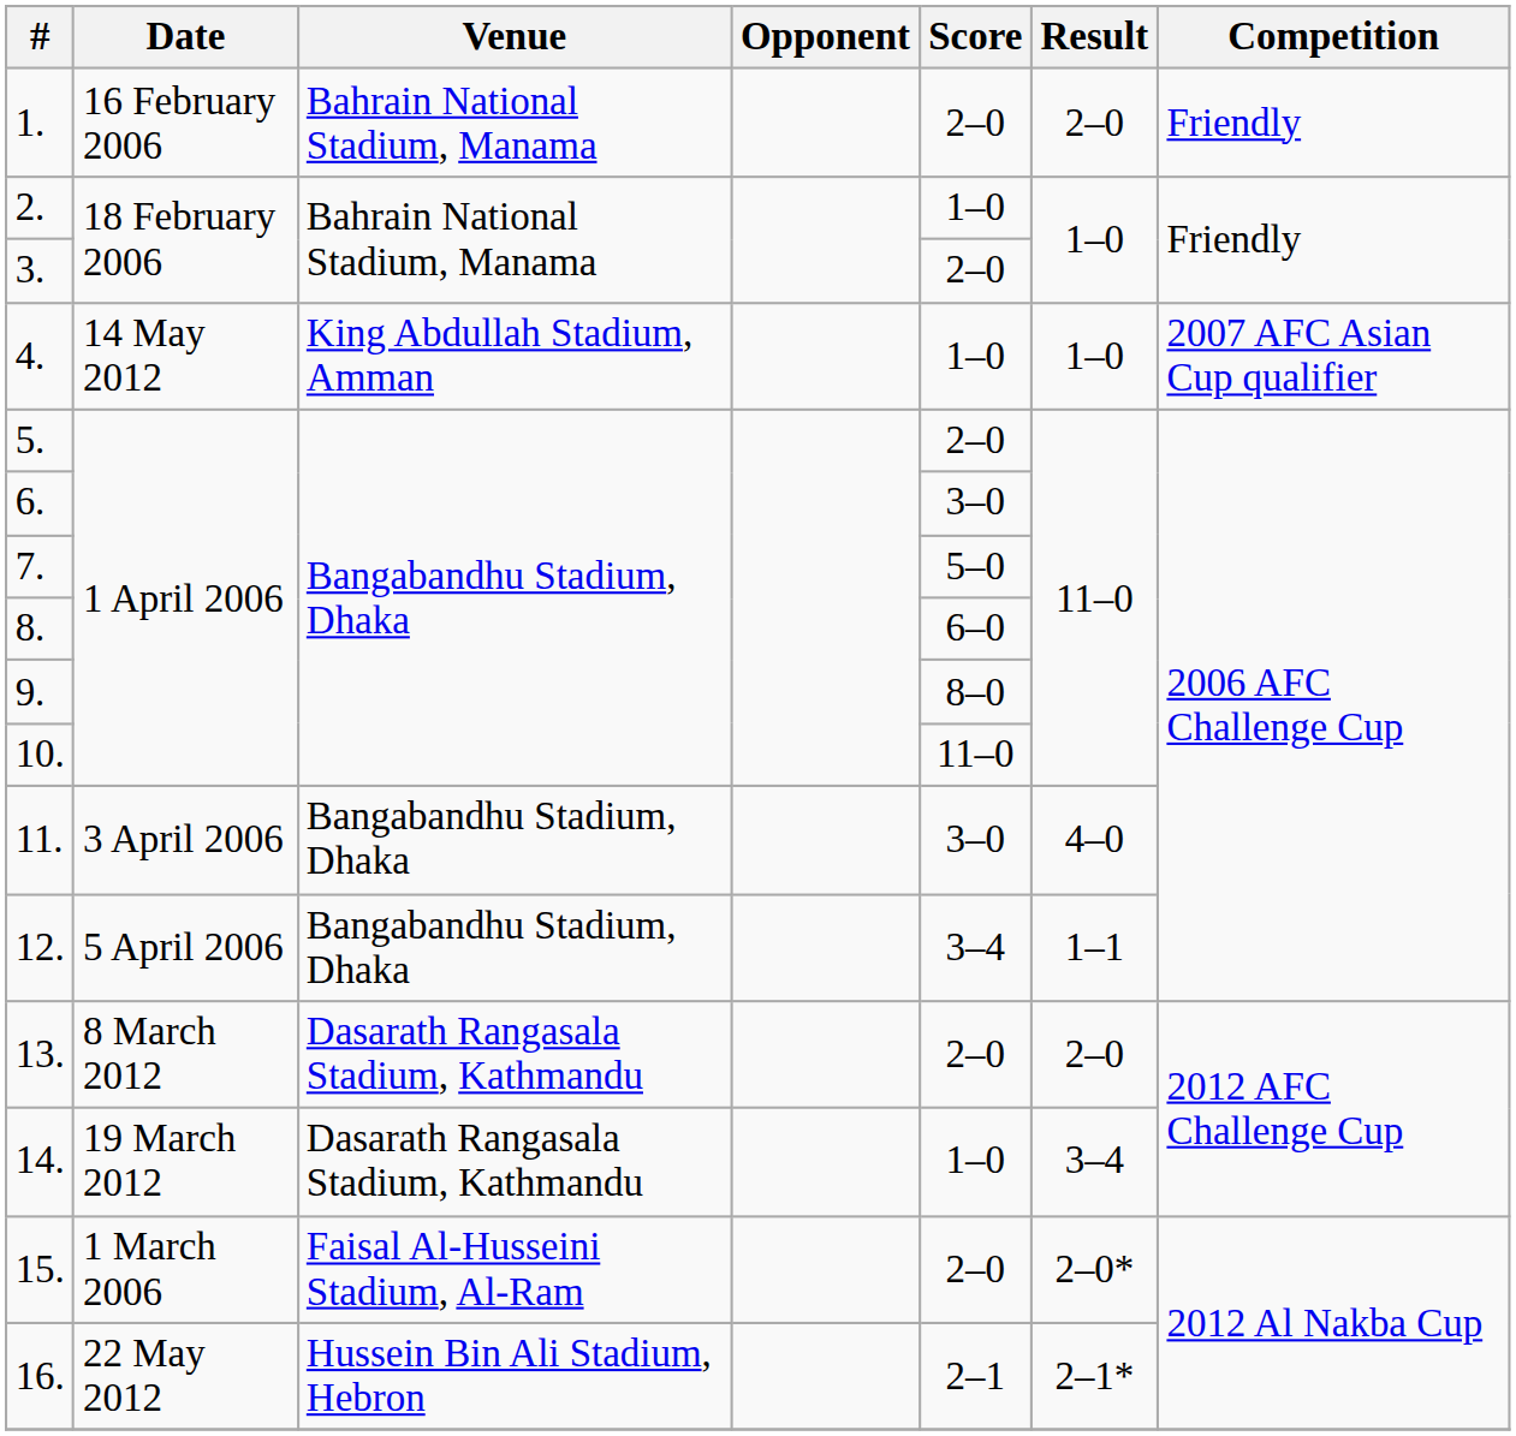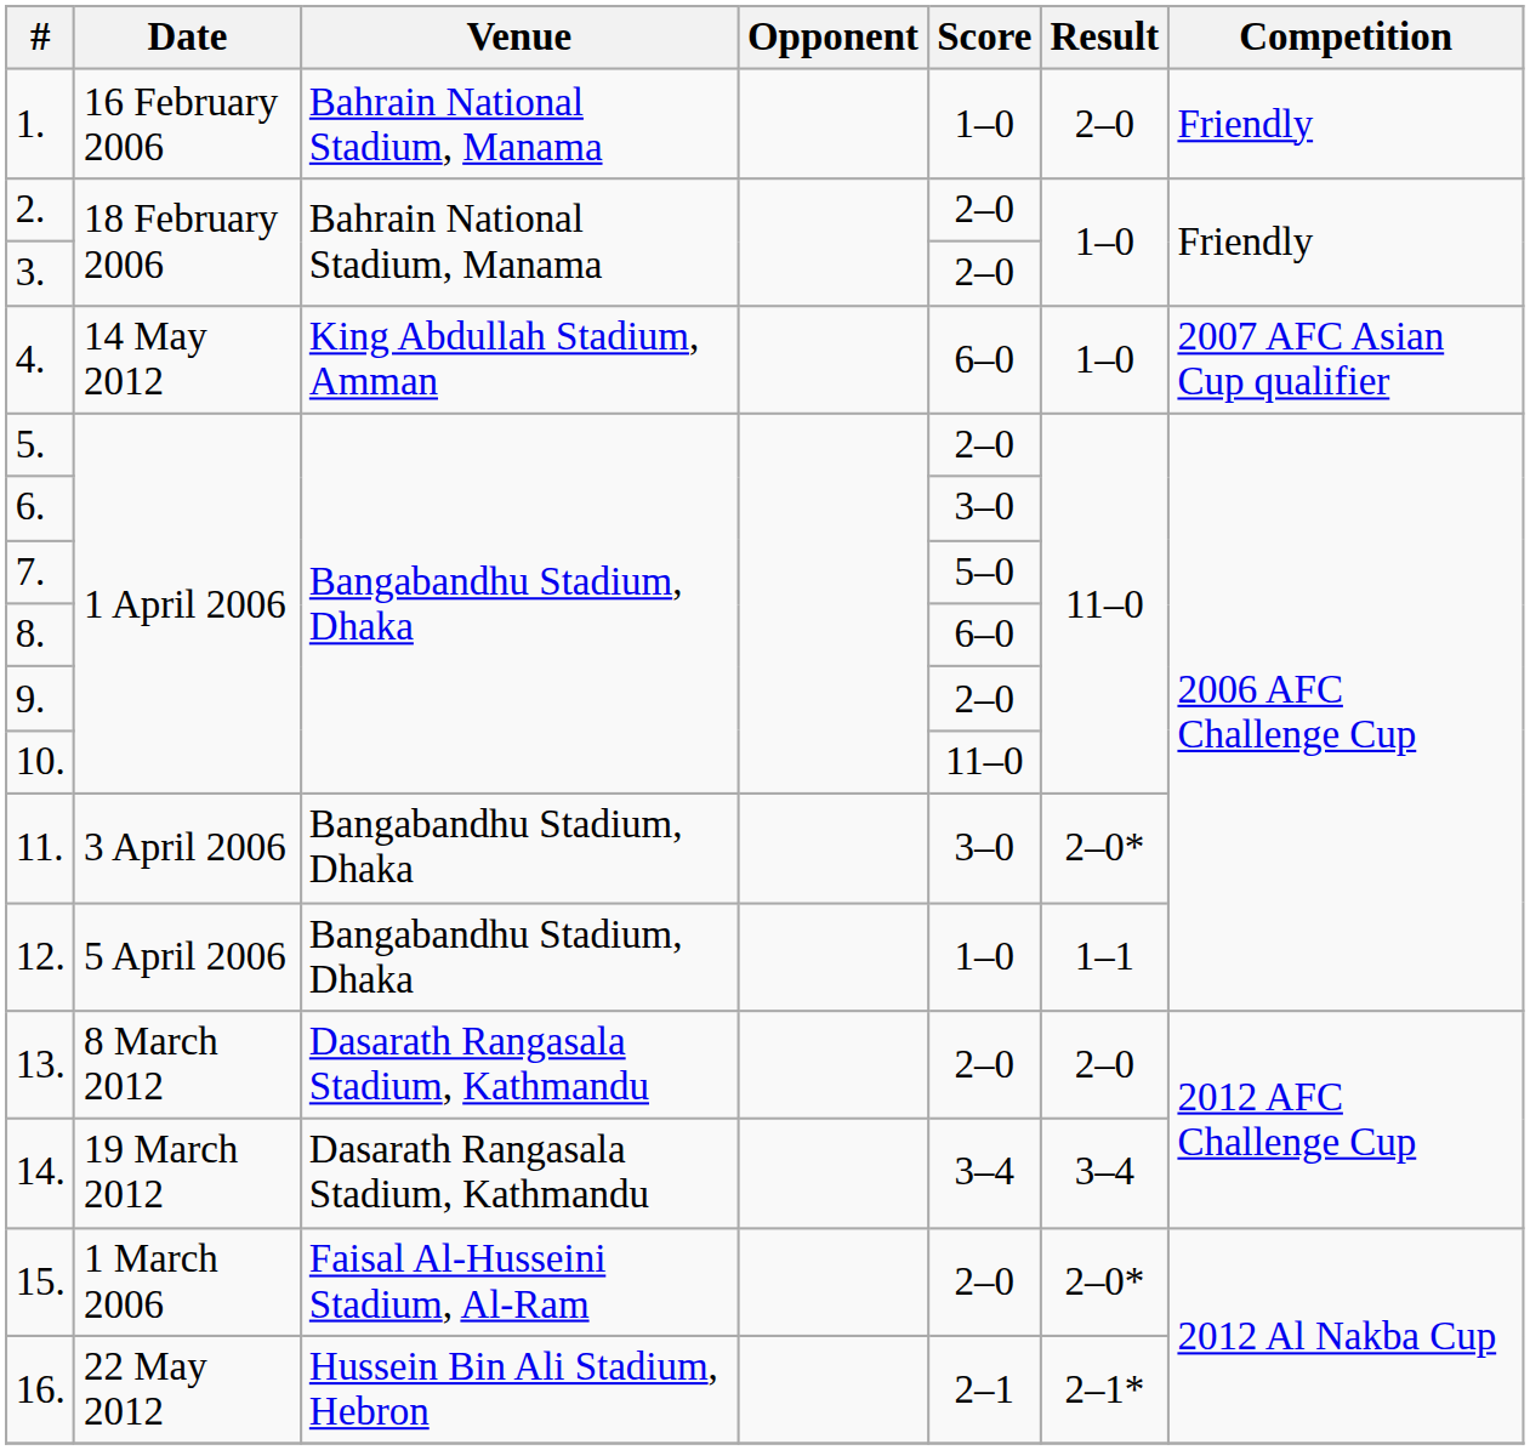 <table class="wikitable sortable">
 <tr>
 <th>#</th>
 <th>Date</th>
 <th>Venue</th>
 <th>Opponent</th>
 <th>Score</th>
 <th>Result</th>
 <th>Competition</th>
 </tr>
 <tr>
 <td>1.</td>
 <td>16 February 2006</td>
 <td><a href='#'>Bahrain National Stadium</a>, <a href='#'>Manama</a></td>
 <td></td>
-<td style="text-align:center;">2–0</td>
+<td style="text-align:center;">1–0</td>
 <td style="text-align:center;">2–0</td>
 <td><a href='#'>Friendly</a></td>
 </tr>
 <tr>
 <td>2.</td>
 <td rowspan=2>18 February 2006</td>
 <td rowspan=2>Bahrain National Stadium, Manama</td>
 <td rowspan=2></td>
-<td style="text-align:center;">1–0</td>
+<td style="text-align:center;">2–0</td>
 <td rowspan=2 style="text-align:center;">1–0</td>
 <td rowspan=2>Friendly</td>
 </tr>
 <tr>
 <td>3.</td>
 <td style="text-align:center;">2–0</td>
 </tr>
 <tr>
 <td>4.</td>
 <td>14 May 2012</td>
 <td><a href='#'>King Abdullah Stadium</a>, <a href='#'>Amman</a></td>
 <td></td>
-<td style="text-align:center;">1–0</td>
+<td style="text-align:center;">6–0</td>
 <td style="text-align:center;">1–0</td>
 <td><a href='#'>2007 AFC Asian Cup qualifier</a></td>
 </tr>
 <tr>
 <td>5.</td>
 <td rowspan=6>1 April 2006</td>
 <td rowspan=6><a href='#'>Bangabandhu Stadium</a>, <a href='#'>Dhaka</a></td>
 <td rowspan=6></td>
 <td style="text-align:center;">2–0</td>
 <td rowspan=6 style="text-align:center;">11–0</td>
 <td rowspan=8><a href='#'>2006 AFC Challenge Cup</a></td>
 </tr>
 <tr>
 <td>6.</td>
 <td style="text-align:center;">3–0</td>
 </tr>
 <tr>
 <td>7.</td>
 <td style="text-align:center;">5–0</td>
 </tr>
 <tr>
 <td>8.</td>
 <td style="text-align:center;">6–0</td>
 </tr>
 <tr>
 <td>9.</td>
-<td style="text-align:center;">8–0</td>
+<td style="text-align:center;">2–0</td>
 </tr>
 <tr>
 <td>10.</td>
 <td style="text-align:center;">11–0</td>
 </tr>
 <tr>
 <td>11.</td>
 <td>3 April 2006</td>
 <td>Bangabandhu Stadium, Dhaka</td>
 <td></td>
 <td style="text-align:center;">3–0</td>
-<td style="text-align:center;">4–0</td>
+<td style="text-align:center;">2–0*</td>
 </tr>
 <tr>
 <td>12.</td>
 <td>5 April 2006</td>
 <td>Bangabandhu Stadium, Dhaka</td>
 <td></td>
-<td style="text-align:center;">3–4</td>
+<td style="text-align:center;">1–0</td>
 <td style="text-align:center;">1–1</td>
 </tr>
 <tr>
 <td>13.</td>
 <td>8 March 2012</td>
 <td><a href='#'>Dasarath Rangasala Stadium</a>, <a href='#'>Kathmandu</a></td>
 <td></td>
 <td style="text-align:center;">2–0</td>
 <td style="text-align:center;">2–0</td>
 <td rowspan=2><a href='#'>2012 AFC Challenge Cup</a></td>
 </tr>
 <tr>
 <td>14.</td>
 <td>19 March 2012</td>
 <td>Dasarath Rangasala Stadium, Kathmandu</td>
 <td></td>
-<td style="text-align:center;">1–0</td>
+<td style="text-align:center;">3–4</td>
 <td style="text-align:center;">3–4</td>
 </tr>
 <tr>
 <td>15.</td>
 <td>1 March 2006</td>
 <td><a href='#'>Faisal Al-Husseini Stadium</a>, <a href='#'>Al-Ram</a></td>
 <td></td>
 <td style="text-align:center;">2–0</td>
 <td style="text-align:center;">2–0*</td>
 <td rowspan=2><a href='#'>2012 Al Nakba Cup</a></td>
 </tr>
 <tr>
 <td>16.</td>
 <td>22 May 2012</td>
 <td><a href='#'>Hussein Bin Ali Stadium</a>, <a href='#'>Hebron</a></td>
 <td></td>
 <td style="text-align:center;">2–1</td>
 <td style="text-align:center;">2–1*</td>
 </tr>
 <tr>
 </tr>
 </table>
